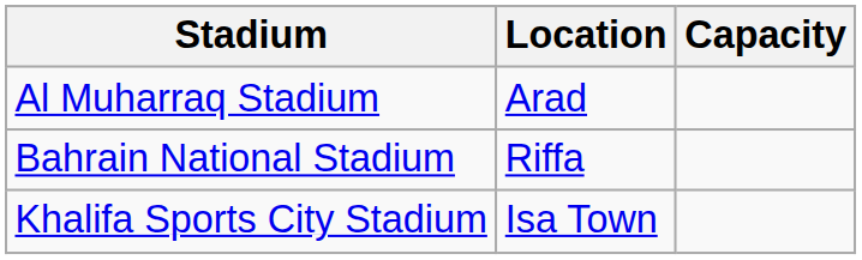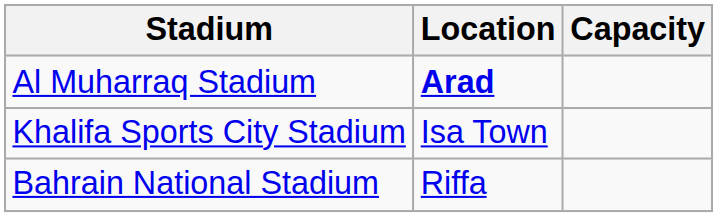 <table class="wikitable sortable">
 <tr>
 <th>Stadium</th>
 <th>Location</th>
 <th>Capacity</th>
 </tr>
 <tr>
 <td><a href='#'>Al Muharraq Stadium</a></td>
-<td><a href='#'>Arad</a></td>
+<td><strong><a href='#'>Arad</a></strong></td>
+<td style="text-align:center"></td>
+</tr>
+<tr>
+<td><a href='#'>Khalifa Sports City Stadium</a></td>
+<td><a href='#'>Isa Town</a></td>
 <td style="text-align:center"></td>
 </tr>
 <tr>
 <td><a href='#'>Bahrain National Stadium</a></td>
 <td><a href='#'>Riffa</a></td>
 <td style="text-align:center"></td>
 </tr>
-<tr>
-<td><a href='#'>Khalifa Sports City Stadium</a></td>
-<td><a href='#'>Isa Town</a></td>
-<td style="text-align:center"></td>
-</tr>
 </table>
